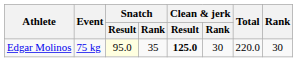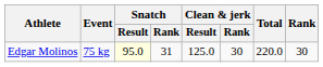 <table class="wikitable" style="font-size:90%">
 <tr>
 <th rowspan="2">Athlete</th>
 <th rowspan="2">Event</th>
 <th colspan="2">Snatch</th>
 <th colspan="2">Clean & jerk</th>
 <th rowspan="2">Total</th>
 <th rowspan="2">Rank</th>
 </tr>
 <tr style="font-size:95%">
 <th>Result</th>
 <th>Rank</th>
 <th>Result</th>
 <th>Rank</th>
 </tr>
 <tr align=center>
 <td align=left><a href='#'>Edgar Molinos</a></td>
 <td align=left><a href='#'>75 kg</a></td>
 <td style="background: lightyellow;">95.0</td>
-<td>35</td>
-<td><strong>125.0</strong></td>
+<td>31</td>
+<td>125.0</td>
 <td>30</td>
 <td>220.0</td>
 <td>30</td>
 </tr>
 </table>
